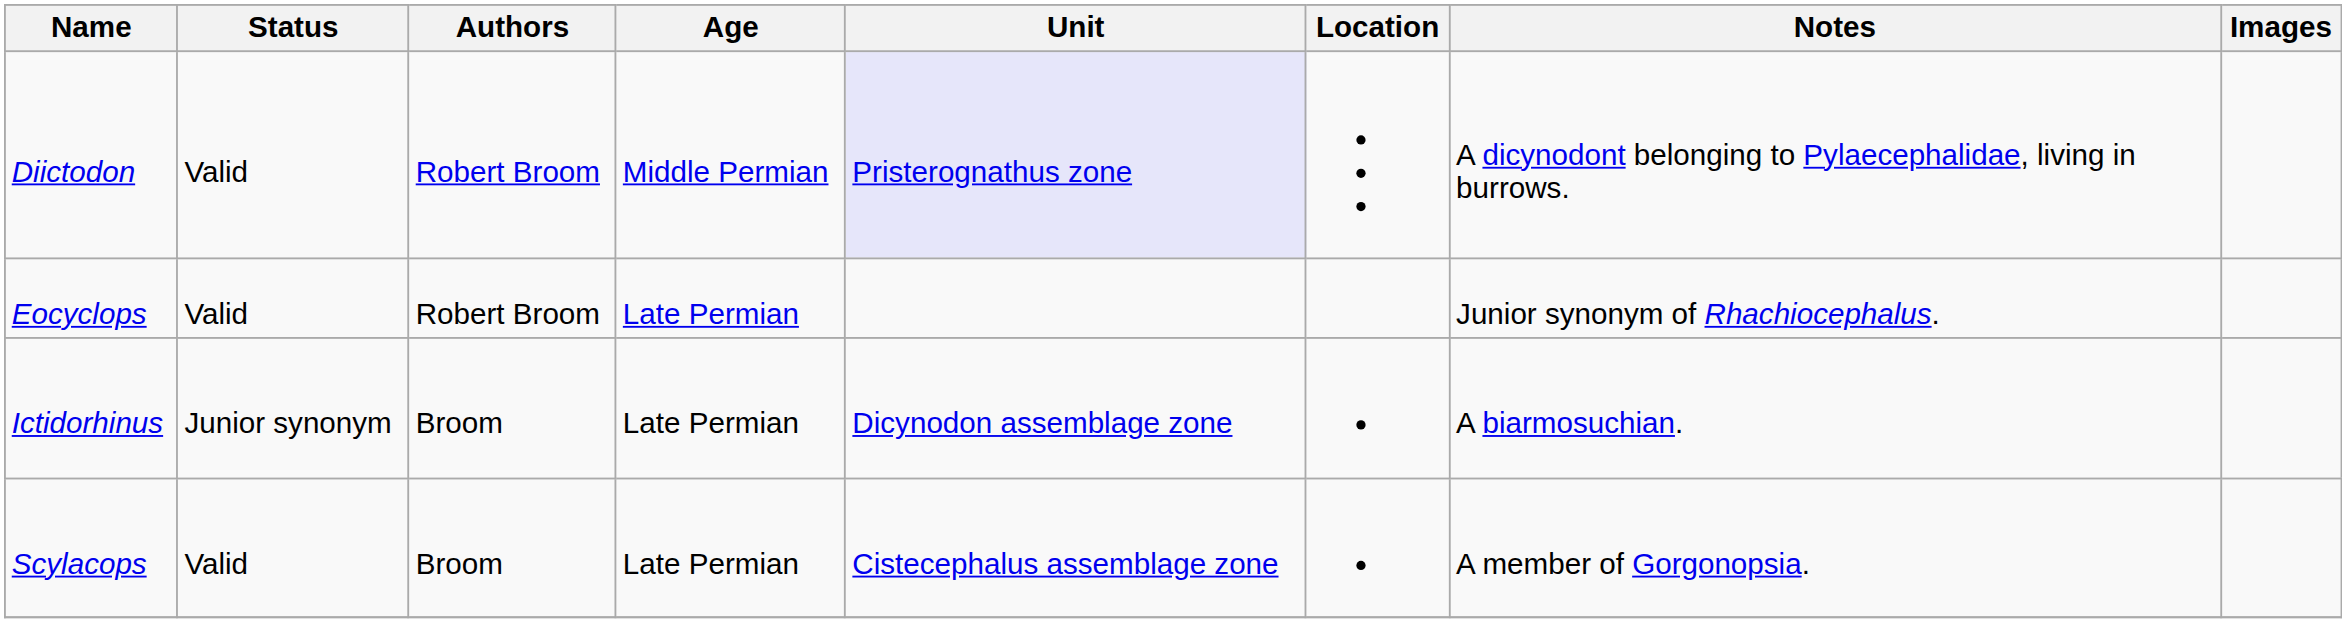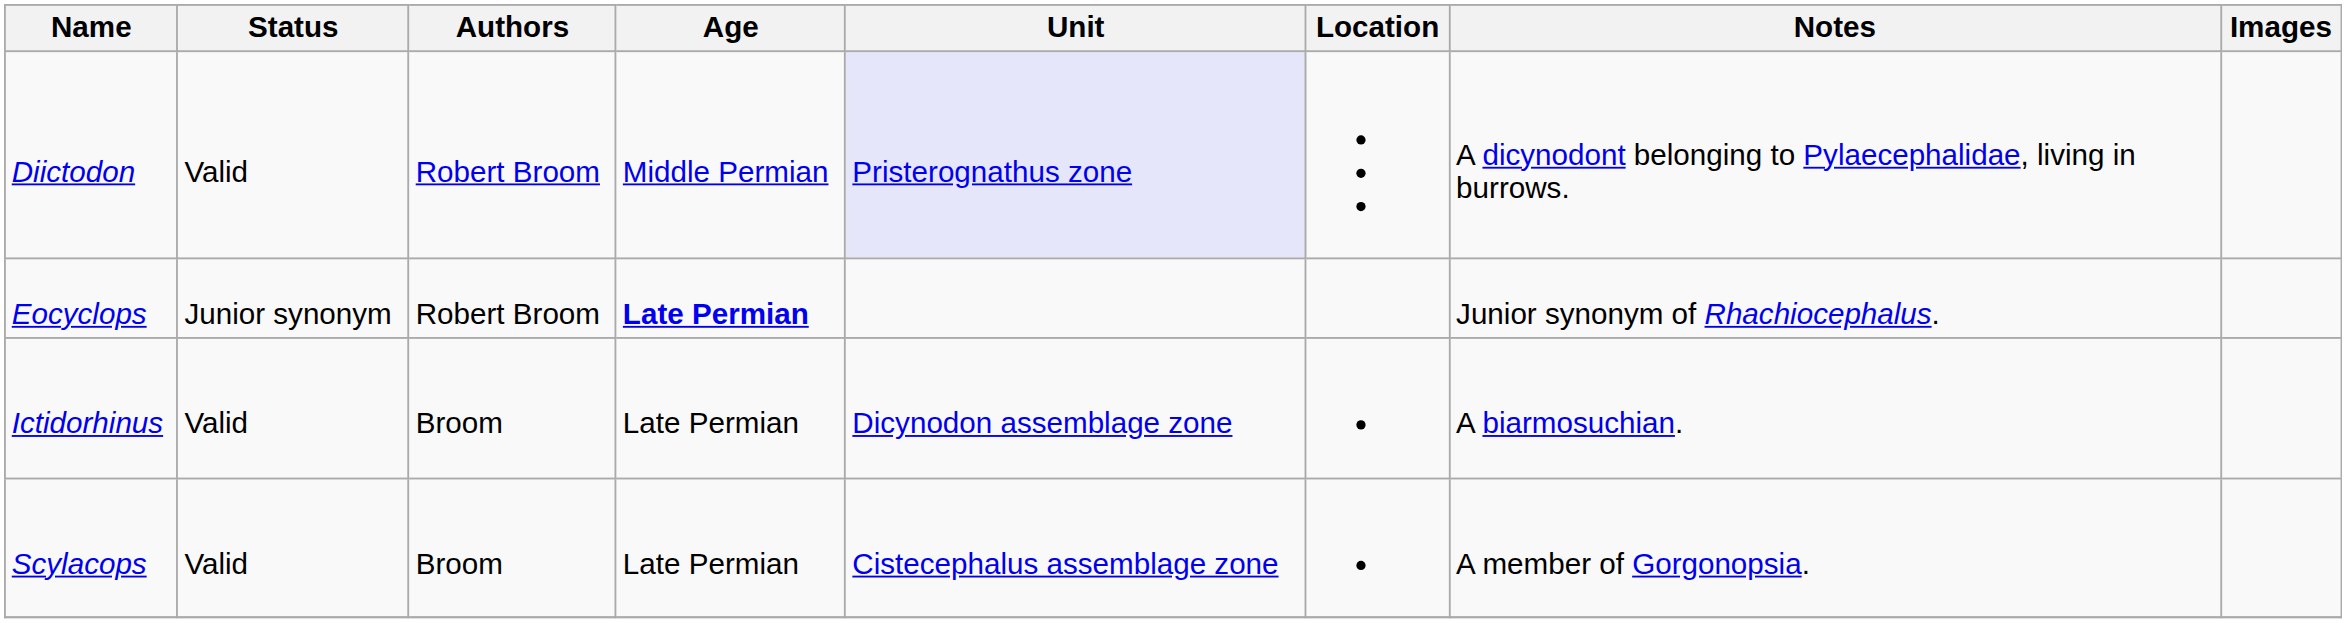 <table class="wikitable sortable" align="center" width="100%">
 <tr>
 <th>Name</th>
 <th>Status</th>
 <th>Authors</th>
 <th>Age</th>
 <th>Unit</th>
 <th>Location</th>
 <th width="33%" class="unsortable">Notes</th>
 <th class="unsortable">Images</th>
 </tr>
 <tr>
 <td><br><em><a href='#'>Diictodon</a></em></td>
 <td><br>Valid</td>
 <td><br><a href='#'>Robert Broom</a></td>
 <td><br><a href='#'>Middle Permian</a></td>
 <td style="background: lavender;"><br><a href='#'>Pristerognathus zone</a></td>
 <td><br><ul><li></li><li></li><li></li></ul></td>
 <td><br>A <a href='#'>dicynodont</a> belonging to <a href='#'>Pylaecephalidae</a>, living in burrows.</td>
 <td><br></td>
 </tr>
 <tr>
 <td><br><em><a href='#'>Eocyclops</a></em></td>
-<td><br>Valid</td>
+<td><br>Junior synonym</td>
 <td><br>Robert Broom</td>
-<td><br><a href='#'>Late Permian</a></td>
+<td><strong><br><a href='#'>Late Permian</a></strong></td>
 <td></td>
 <td></td>
 <td><br>Junior synonym of <em><a href='#'>Rhachiocephalus</a></em>.</td>
 <td></td>
 </tr>
 <tr>
 <td><br><em><a href='#'>Ictidorhinus</a></em></td>
-<td><br>Junior synonym</td>
+<td><br>Valid</td>
 <td><br>Broom</td>
 <td><br>Late Permian</td>
 <td><br><a href='#'>Dicynodon assemblage zone</a></td>
 <td><br><ul><li></li></ul></td>
 <td><br>A <a href='#'>biarmosuchian</a>.</td>
 </tr>
 <tr>
 <td><br><em><a href='#'>Scylacops</a></em></td>
 <td><br>Valid</td>
 <td><br>Broom</td>
 <td><br>Late Permian</td>
 <td><br><a href='#'>Cistecephalus assemblage zone</a></td>
 <td><br><ul><li></li></ul></td>
 <td><br>A member of <a href='#'>Gorgonopsia</a>.</td>
 <td></td>
 </tr>
 <tr>
 </tr>
 </table>
